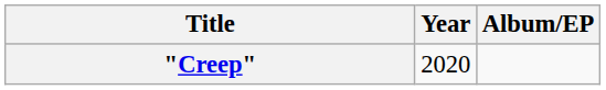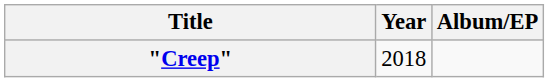 <table class="wikitable plainrowheaders" style="text-align:center;">
 <tr>
 <th scope="col" style="width:16em;">Title</th>
 <th scope="col" style="width:1em;">Year</th>
 <th scope="col">Album/EP</th>
 </tr>
 <tr>
 <th scope="row">"<a href='#'>Creep</a>"</th>
-<td>2020</td>
+<td>2018</td>
 <td></td>
 </tr>
 </table>
